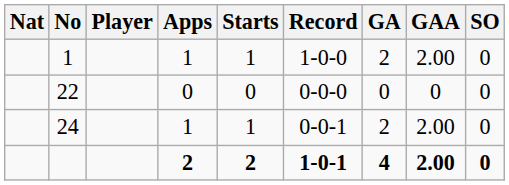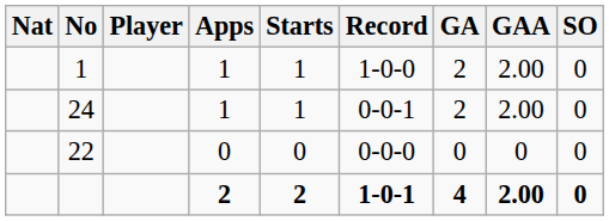 <table | class="wikitable sortable">
 <tr>
 <th>Nat</th>
 <th>No</th>
 <th>Player</th>
 <th>Apps</th>
 <th>Starts</th>
 <th>Record</th>
 <th>GA</th>
 <th>GAA</th>
 <th>SO</th>
 </tr>
 <tr align=center>
 <td></td>
 <td>1</td>
 <td align=left></td>
 <td>1</td>
 <td>1</td>
 <td>1-0-0</td>
 <td>2</td>
 <td>2.00</td>
 <td>0</td>
 </tr>
 <tr align=center>
 <td></td>
+<td>24</td>
+<td align=left></td>
+<td>1</td>
+<td>1</td>
+<td>0-0-1</td>
+<td>2</td>
+<td>2.00</td>
+<td>0</td>
+</tr>
+<tr align=center>
+<td></td>
 <td>22</td>
 <td align=left></td>
 <td>0</td>
 <td>0</td>
 <td>0-0-0</td>
 <td>0</td>
 <td>0</td>
-<td>0</td>
-</tr>
-<tr align=center>
-<td></td>
-<td>24</td>
-<td align=left></td>
-<td>1</td>
-<td>1</td>
-<td>0-0-1</td>
-<td>2</td>
-<td>2.00</td>
 <td>0</td>
 </tr>
 <tr style="text-align:center;" class="sortbottom">
 <td></td>
 <td></td>
 <td></td>
 <td><strong>2</strong></td>
 <td><strong>2</strong></td>
 <td><strong>1-0-1</strong></td>
 <td><strong>4</strong></td>
 <td><strong>2.00</strong></td>
 <td><strong>0</strong></td>
 </tr>
 </table>
